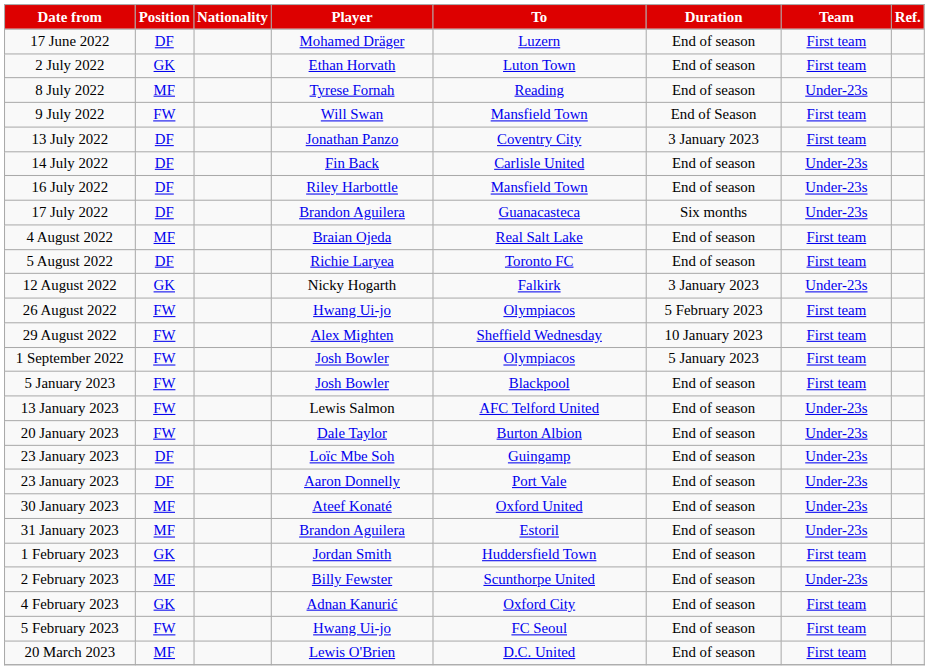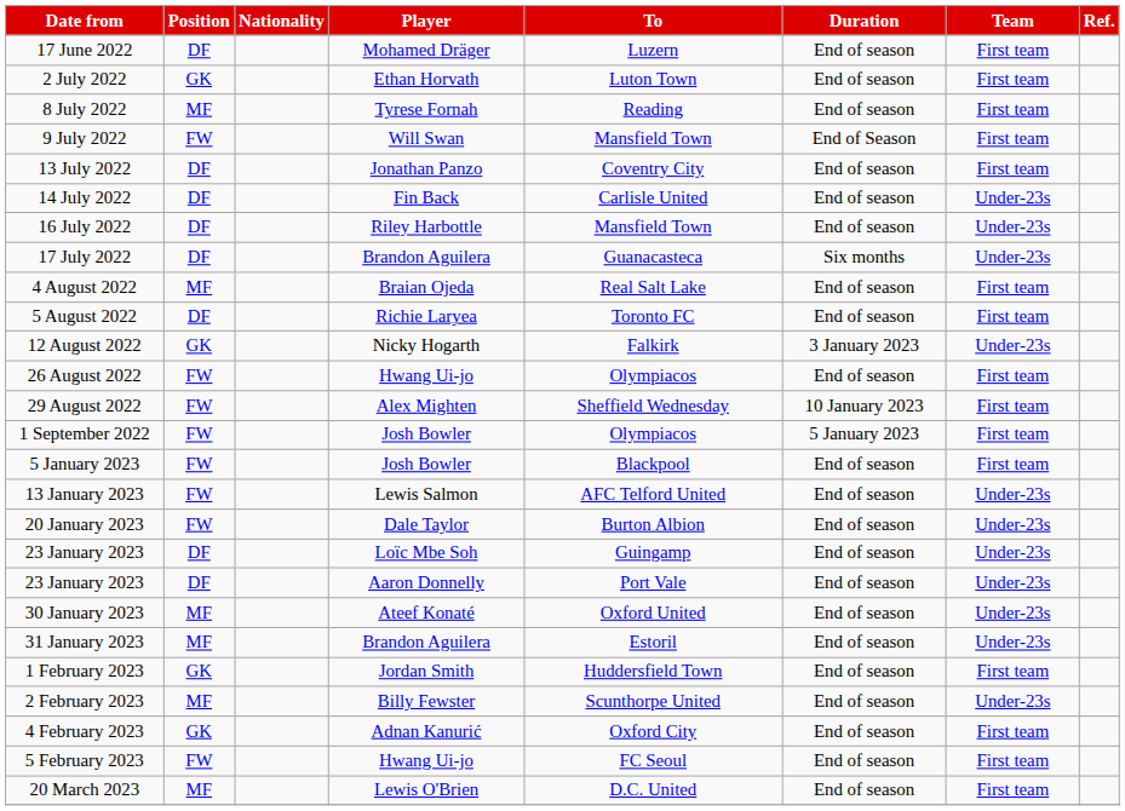 <table class="wikitable"  style="text-align:center; font-size:90%; ">
 <tr>
 <th style="background:#DD0000; color:#FFFFFF; width:120px;">Date from</th>
 <th style="background:#DD0000; color:#FFFFFF; width:50px;">Position</th>
 <th style="background:#DD0000; color:#FFFFFF; width:50px;">Nationality</th>
 <th style="background:#DD0000; color:#FFFFFF; width:150px;">Player</th>
 <th style="background:#DD0000; color:#FFFFFF; width:200px;">To</th>
 <th style="background:#DD0000; color:#FFFFFF; width:125px;">Duration</th>
 <th style="background:#DD0000; color:#FFFFFF; width:100px;">Team</th>
 <th style="background:#DD0000; color:#FFFFFF; width:25px;">Ref.</th>
 </tr>
 <tr>
 <td>17 June 2022</td>
 <td><a href='#'>DF</a></td>
 <td></td>
 <td><a href='#'>Mohamed Dräger</a></td>
 <td> <a href='#'>Luzern</a></td>
 <td>End of season</td>
 <td><a href='#'>First team</a></td>
 <td></td>
 </tr>
 <tr>
 <td>2 July 2022</td>
 <td><a href='#'>GK</a></td>
 <td></td>
 <td><a href='#'>Ethan Horvath</a></td>
 <td> <a href='#'>Luton Town</a></td>
 <td>End of season</td>
 <td><a href='#'>First team</a></td>
 <td></td>
 </tr>
 <tr>
 <td>8 July 2022</td>
 <td><a href='#'>MF</a></td>
 <td></td>
 <td><a href='#'>Tyrese Fornah</a></td>
 <td> <a href='#'>Reading</a></td>
 <td>End of season</td>
-<td><a href='#'>Under-23s</a></td>
+<td><a href='#'>First team</a></td>
 <td></td>
 </tr>
 <tr>
 <td>9 July 2022</td>
 <td><a href='#'>FW</a></td>
 <td></td>
 <td><a href='#'>Will Swan</a></td>
 <td> <a href='#'>Mansfield Town</a></td>
 <td>End of Season</td>
 <td><a href='#'>First team</a></td>
 <td></td>
 </tr>
 <tr>
 <td>13 July 2022</td>
 <td><a href='#'>DF</a></td>
 <td></td>
 <td><a href='#'>Jonathan Panzo</a></td>
 <td> <a href='#'>Coventry City</a></td>
-<td>3 January 2023</td>
+<td>End of season</td>
 <td><a href='#'>First team</a></td>
 <td></td>
 </tr>
 <tr>
 <td>14 July 2022</td>
 <td><a href='#'>DF</a></td>
 <td></td>
 <td><a href='#'>Fin Back</a></td>
 <td> <a href='#'>Carlisle United</a></td>
 <td>End of season</td>
 <td><a href='#'>Under-23s</a></td>
 <td></td>
 </tr>
 <tr>
 <td>16 July 2022</td>
 <td><a href='#'>DF</a></td>
 <td></td>
 <td><a href='#'>Riley Harbottle</a></td>
 <td> <a href='#'>Mansfield Town</a></td>
 <td>End of season</td>
 <td><a href='#'>Under-23s</a></td>
 <td></td>
 </tr>
 <tr>
 <td>17 July 2022</td>
 <td><a href='#'>DF</a></td>
 <td></td>
 <td><a href='#'>Brandon Aguilera</a></td>
 <td> <a href='#'>Guanacasteca</a></td>
 <td>Six months</td>
 <td><a href='#'>Under-23s</a></td>
 <td></td>
 </tr>
 <tr>
 <td>4 August 2022</td>
 <td><a href='#'>MF</a></td>
 <td></td>
 <td><a href='#'>Braian Ojeda</a></td>
 <td> <a href='#'>Real Salt Lake</a></td>
 <td>End of season</td>
 <td><a href='#'>First team</a></td>
 <td></td>
 </tr>
 <tr>
 <td>5 August 2022</td>
 <td><a href='#'>DF</a></td>
 <td></td>
 <td><a href='#'>Richie Laryea</a></td>
 <td> <a href='#'>Toronto FC</a></td>
 <td>End of season</td>
 <td><a href='#'>First team</a></td>
 <td></td>
 </tr>
 <tr>
 <td>12 August 2022</td>
 <td><a href='#'>GK</a></td>
 <td></td>
 <td>Nicky Hogarth</td>
 <td> <a href='#'>Falkirk</a></td>
 <td>3 January 2023</td>
 <td><a href='#'>Under-23s</a></td>
 <td></td>
 </tr>
 <tr>
 <td>26 August 2022</td>
 <td><a href='#'>FW</a></td>
 <td></td>
 <td><a href='#'>Hwang Ui-jo</a></td>
 <td> <a href='#'>Olympiacos</a></td>
-<td>5 February 2023</td>
+<td>End of season</td>
 <td><a href='#'>First team</a></td>
 <td></td>
 </tr>
 <tr>
 <td>29 August 2022</td>
 <td><a href='#'>FW</a></td>
 <td></td>
 <td><a href='#'>Alex Mighten</a></td>
 <td> <a href='#'>Sheffield Wednesday</a></td>
 <td>10 January 2023</td>
 <td><a href='#'>First team</a></td>
 <td></td>
 </tr>
 <tr>
 <td>1 September 2022</td>
 <td><a href='#'>FW</a></td>
 <td></td>
 <td><a href='#'>Josh Bowler</a></td>
 <td> <a href='#'>Olympiacos</a></td>
 <td>5 January 2023</td>
 <td><a href='#'>First team</a></td>
 <td></td>
 </tr>
 <tr>
 <td>5 January 2023</td>
 <td><a href='#'>FW</a></td>
 <td></td>
 <td><a href='#'>Josh Bowler</a></td>
 <td> <a href='#'>Blackpool</a></td>
 <td>End of season</td>
 <td><a href='#'>First team</a></td>
 <td></td>
 </tr>
 <tr>
 <td>13 January 2023</td>
 <td><a href='#'>FW</a></td>
 <td></td>
 <td>Lewis Salmon</td>
 <td> <a href='#'>AFC Telford United</a></td>
 <td>End of season</td>
 <td><a href='#'>Under-23s</a></td>
 <td></td>
 </tr>
 <tr>
 <td>20 January 2023</td>
 <td><a href='#'>FW</a></td>
 <td></td>
 <td><a href='#'>Dale Taylor</a></td>
 <td> <a href='#'>Burton Albion</a></td>
 <td>End of season</td>
 <td><a href='#'>Under-23s</a></td>
 <td></td>
 </tr>
 <tr>
 <td>23 January 2023</td>
 <td><a href='#'>DF</a></td>
 <td></td>
 <td><a href='#'>Loïc Mbe Soh</a></td>
 <td> <a href='#'>Guingamp</a></td>
 <td>End of season</td>
 <td><a href='#'>Under-23s</a></td>
 <td></td>
 </tr>
 <tr>
 <td>23 January 2023</td>
 <td><a href='#'>DF</a></td>
 <td></td>
 <td><a href='#'>Aaron Donnelly</a></td>
 <td> <a href='#'>Port Vale</a></td>
 <td>End of season</td>
 <td><a href='#'>Under-23s</a></td>
 <td></td>
 </tr>
 <tr>
 <td>30 January 2023</td>
 <td><a href='#'>MF</a></td>
 <td></td>
 <td><a href='#'>Ateef Konaté</a></td>
 <td> <a href='#'>Oxford United</a></td>
 <td>End of season</td>
 <td><a href='#'>Under-23s</a></td>
 <td></td>
 </tr>
 <tr>
 <td>31 January 2023</td>
 <td><a href='#'>MF</a></td>
 <td></td>
 <td><a href='#'>Brandon Aguilera</a></td>
 <td> <a href='#'>Estoril</a></td>
 <td>End of season</td>
 <td><a href='#'>Under-23s</a></td>
 <td></td>
 </tr>
 <tr>
 <td>1 February 2023</td>
 <td><a href='#'>GK</a></td>
 <td></td>
 <td><a href='#'>Jordan Smith</a></td>
 <td> <a href='#'>Huddersfield Town</a></td>
 <td>End of season</td>
 <td><a href='#'>First team</a></td>
 <td></td>
 </tr>
 <tr>
 <td>2 February 2023</td>
 <td><a href='#'>MF</a></td>
 <td></td>
 <td><a href='#'>Billy Fewster</a></td>
 <td> <a href='#'>Scunthorpe United</a></td>
 <td>End of season</td>
 <td><a href='#'>Under-23s</a></td>
 <td></td>
 </tr>
 <tr>
 <td>4 February 2023</td>
 <td><a href='#'>GK</a></td>
 <td></td>
 <td><a href='#'>Adnan Kanurić</a></td>
 <td> <a href='#'>Oxford City</a></td>
 <td>End of season</td>
 <td><a href='#'>First team</a></td>
 <td></td>
 </tr>
 <tr>
 <td>5 February 2023</td>
 <td><a href='#'>FW</a></td>
 <td></td>
 <td><a href='#'>Hwang Ui-jo</a></td>
 <td> <a href='#'>FC Seoul</a></td>
 <td>End of season</td>
 <td><a href='#'>First team</a></td>
 <td></td>
 </tr>
 <tr>
 <td>20  March 2023</td>
 <td><a href='#'>MF</a></td>
 <td></td>
 <td><a href='#'>Lewis O'Brien</a></td>
 <td> <a href='#'>D.C. United</a></td>
 <td>End of season</td>
 <td><a href='#'>First team</a></td>
 <td></td>
 </tr>
 <tr>
 </tr>
 </table>
